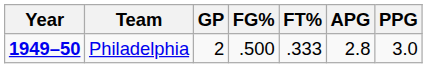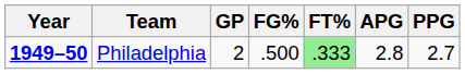 <table class="wikitable sortable" style="font-size:95%; text-align:right;">
 <tr>
 <th>Year</th>
 <th>Team</th>
 <th>GP</th>
 <th>FG%</th>
 <th>FT%</th>
 <th>APG</th>
 <th>PPG</th>
 </tr>
 <tr>
 <td style="text-align:left;"><strong><a href='#'>1949–50</a></strong></td>
 <td style="text-align:left;"><a href='#'>Philadelphia</a></td>
 <td>2</td>
 <td>.500</td>
-<td>.333</td>
+<td style="background: lightgreen;">.333</td>
 <td>2.8</td>
-<td>3.0</td>
+<td>2.7</td>
 </tr>
 </table>
